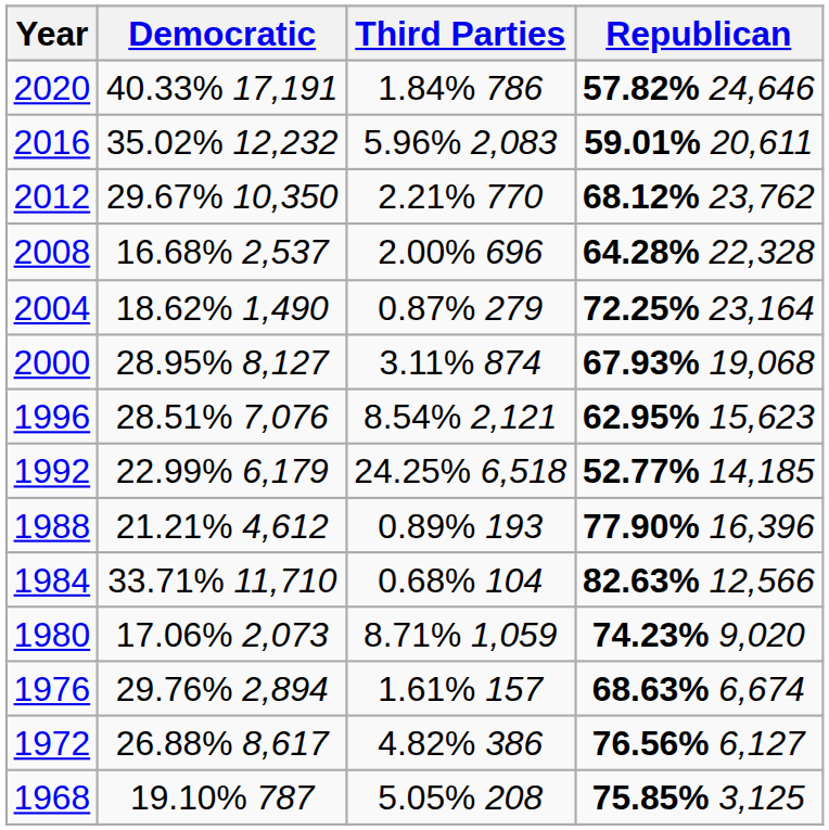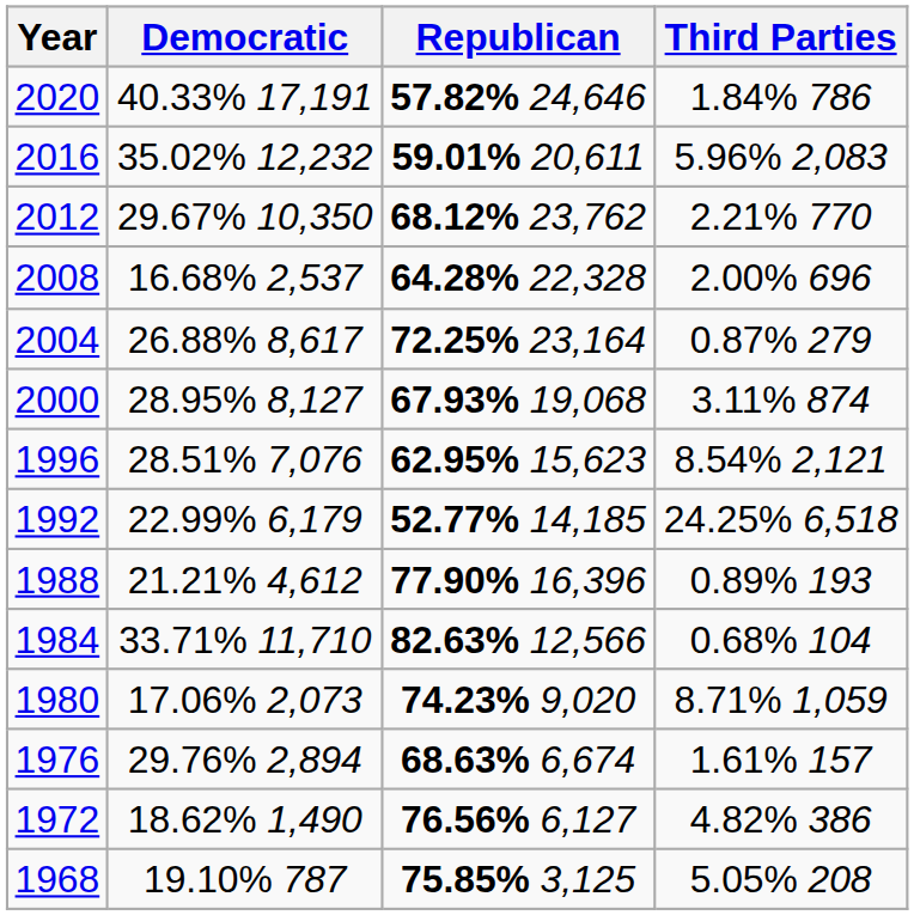 <table class="wikitable"  style="float:right; margin:1em; font-size:95%;">
 <tr style="background:lightgrey;">
 <th>Year</th>
 <th><a href='#'>Democratic</a></th>
+<th><a href='#'>Republican</a></th>
 <th><a href='#'>Third Parties</a></th>
-<th><a href='#'>Republican</a></th>
 </tr>
 <tr>
 <td align="center" ><a href='#'>2020</a></td>
 <td align="center" >40.33% <em>17,191</em></td>
+<td align="center" ><strong>57.82%</strong> <em>24,646</em></td>
 <td align="center" >1.84% <em>786</em></td>
-<td align="center" ><strong>57.82%</strong> <em>24,646</em></td>
 </tr>
 <tr>
 <td align="center" ><a href='#'>2016</a></td>
 <td align="center" >35.02% <em>12,232</em></td>
+<td align="center" ><strong>59.01%</strong> <em>20,611</em></td>
 <td align="center" >5.96% <em>2,083</em></td>
-<td align="center" ><strong>59.01%</strong> <em>20,611</em></td>
 </tr>
 <tr>
 <td align="center" ><a href='#'>2012</a></td>
 <td align="center" >29.67% <em>10,350</em></td>
+<td align="center" ><strong>68.12%</strong> <em>23,762</em></td>
 <td align="center" >2.21% <em>770</em></td>
-<td align="center" ><strong>68.12%</strong> <em>23,762</em></td>
 </tr>
 <tr>
 <td align="center" ><a href='#'>2008</a></td>
 <td align="center" >16.68% <em>2,537</em></td>
+<td align="center" ><strong>64.28%</strong> <em>22,328</em></td>
 <td align="center" >2.00% <em>696</em></td>
-<td align="center" ><strong>64.28%</strong> <em>22,328</em></td>
 </tr>
 <tr>
 <td align="center" ><a href='#'>2004</a></td>
-<td align="center" >18.62% <em>1,490</em></td>
+<td align="center" >26.88% <em>8,617</em></td>
+<td align="center" ><strong>72.25%</strong> <em>23,164</em></td>
 <td align="center" >0.87% <em>279</em></td>
-<td align="center" ><strong>72.25%</strong> <em>23,164</em></td>
 </tr>
 <tr>
 <td align="center" ><a href='#'>2000</a></td>
 <td align="center" >28.95% <em>8,127</em></td>
+<td align="center" ><strong>67.93%</strong> <em>19,068</em></td>
 <td align="center" >3.11% <em>874</em></td>
-<td align="center" ><strong>67.93%</strong> <em>19,068</em></td>
 </tr>
 <tr>
 <td align="center" ><a href='#'>1996</a></td>
 <td align="center" >28.51% <em>7,076</em></td>
+<td align="center" ><strong>62.95%</strong> <em>15,623</em></td>
 <td align="center" >8.54% <em>2,121</em></td>
-<td align="center" ><strong>62.95%</strong> <em>15,623</em></td>
 </tr>
 <tr>
 <td align="center" ><a href='#'>1992</a></td>
 <td align="center" >22.99% <em>6,179</em></td>
+<td align="center" ><strong>52.77%</strong> <em>14,185</em></td>
 <td align="center" >24.25% <em>6,518</em></td>
-<td align="center" ><strong>52.77%</strong> <em>14,185</em></td>
 </tr>
 <tr>
 <td align="center" ><a href='#'>1988</a></td>
 <td align="center" >21.21% <em>4,612</em></td>
+<td align="center" ><strong>77.90%</strong> <em>16,396</em></td>
 <td align="center" >0.89% <em>193</em></td>
-<td align="center" ><strong>77.90%</strong> <em>16,396</em></td>
 </tr>
 <tr>
 <td align="center" ><a href='#'>1984</a></td>
 <td align="center" >33.71% <em>11,710</em></td>
+<td align="center" ><strong>82.63%</strong> <em>12,566</em></td>
 <td align="center" >0.68% <em>104</em></td>
-<td align="center" ><strong>82.63%</strong> <em>12,566</em></td>
 </tr>
 <tr>
 <td align="center" ><a href='#'>1980</a></td>
 <td align="center" >17.06% <em>2,073</em></td>
+<td align="center" ><strong>74.23%</strong> <em>9,020</em></td>
 <td align="center" >8.71% <em>1,059</em></td>
-<td align="center" ><strong>74.23%</strong> <em>9,020</em></td>
 </tr>
 <tr>
 <td align="center" ><a href='#'>1976</a></td>
 <td align="center" >29.76% <em>2,894</em></td>
+<td align="center" ><strong>68.63%</strong> <em>6,674</em></td>
 <td align="center" >1.61% <em>157</em></td>
-<td align="center" ><strong>68.63%</strong> <em>6,674</em></td>
 </tr>
 <tr>
 <td align="center" ><a href='#'>1972</a></td>
-<td align="center" >26.88% <em>8,617</em></td>
+<td align="center" >18.62% <em>1,490</em></td>
+<td align="center" ><strong>76.56%</strong> <em>6,127</em></td>
 <td align="center" >4.82% <em>386</em></td>
-<td align="center" ><strong>76.56%</strong> <em>6,127</em></td>
 </tr>
 <tr>
 <td align="center" ><a href='#'>1968</a></td>
 <td align="center" >19.10% <em>787</em></td>
+<td align="center" ><strong>75.85%</strong> <em>3,125</em></td>
 <td align="center" >5.05% <em>208</em></td>
-<td align="center" ><strong>75.85%</strong> <em>3,125</em></td>
 </tr>
 </table>
